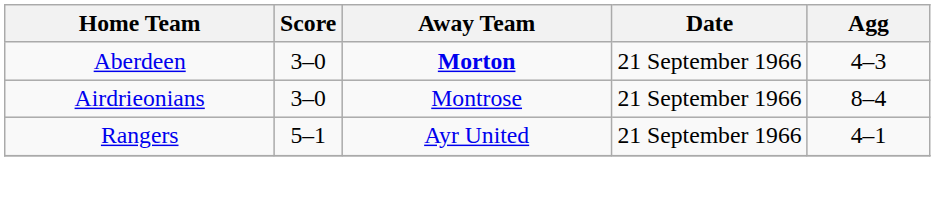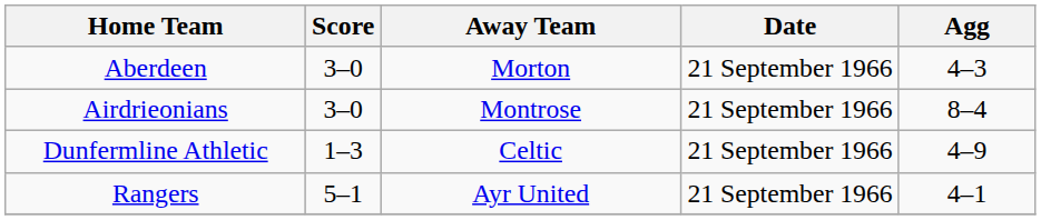 <table class="wikitable" style="text-align:center;">
 <tr>
 <th width=175>Home Team</th>
 <th width=20>Score</th>
 <th width=175>Away Team</th>
 <th width= 125>Date</th>
 <th width= 75>Agg</th>
 </tr>
 <tr>
 <td><a href='#'>Aberdeen</a></td>
 <td>3–0</td>
-<td><strong><a href='#'>Morton</a></strong></td>
+<td><a href='#'>Morton</a></td>
 <td>21 September 1966</td>
 <td>4–3</td>
 </tr>
 <tr>
 <td><a href='#'>Airdrieonians</a></td>
 <td>3–0</td>
 <td><a href='#'>Montrose</a></td>
 <td>21 September 1966</td>
 <td>8–4</td>
 </tr>
 <tr>
+<td><a href='#'>Dunfermline Athletic</a></td>
+<td>1–3</td>
+<td><a href='#'>Celtic</a></td>
+<td>21 September 1966</td>
+<td>4–9</td>
+</tr>
+<tr>
 <td><a href='#'>Rangers</a></td>
 <td>5–1</td>
 <td><a href='#'>Ayr United</a></td>
 <td>21 September 1966</td>
 <td>4–1</td>
 </tr>
 <tr>
 </tr>
 </table>
